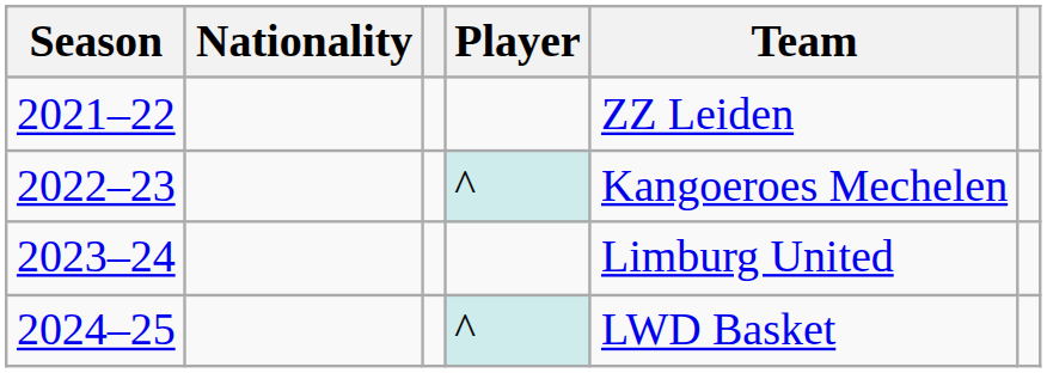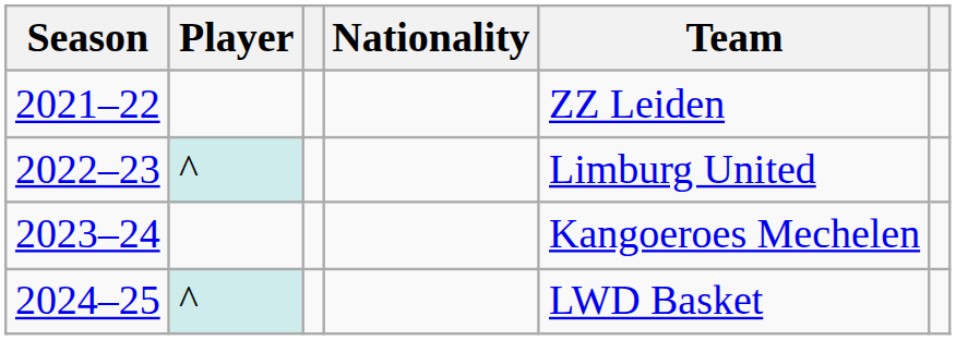 <table class="wikitable plainrowheaders sortable" summary="Year (sortable), Player (sortable), Position (sortable), Nationality (sortable) and Team (sortable)">
 <tr>
 <th scope="col">Season</th>
+<th scope="col">Player</th>
+<th scope="col"></th>
 <th scope="col">Nationality</th>
-<th scope="col"></th>
-<th scope="col">Player</th>
 <th scope="col">Team</th>
 <th scope="col"></th>
 </tr>
 <tr>
 <td align=center><a href='#'>2021–22</a></td>
 <td></td>
 <td align=center></td>
 <td></td>
 <td> <a href='#'>ZZ Leiden</a></td>
 <td align=center></td>
 </tr>
 <tr>
 <td align=center><a href='#'>2022–23</a></td>
+<td style="background:#CFECEC;">^</td>
+<td align=center></td>
 <td></td>
-<td align=center></td>
-<td style="background:#CFECEC;">^</td>
-<td> <a href='#'>Kangoeroes Mechelen</a></td>
+<td> <a href='#'>Limburg United</a></td>
 <td align=center></td>
 </tr>
 <tr>
 <td align=center><a href='#'>2023–24</a></td>
 <td></td>
 <td align=center></td>
 <td></td>
-<td> <a href='#'>Limburg United</a></td>
+<td> <a href='#'>Kangoeroes Mechelen</a></td>
 <td align=center></td>
 </tr>
 <tr>
 <td align=center><a href='#'>2024–25</a></td>
+<td style="background:#CFECEC;">^</td>
+<td align=center></td>
 <td></td>
-<td align=center></td>
-<td style="background:#CFECEC;">^</td>
 <td> <a href='#'>LWD Basket</a></td>
 <td align=center></td>
 </tr>
 </table>
